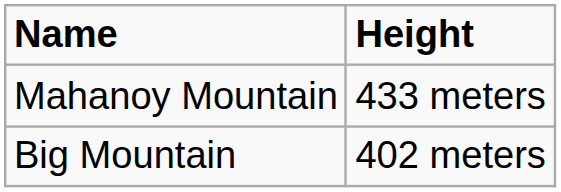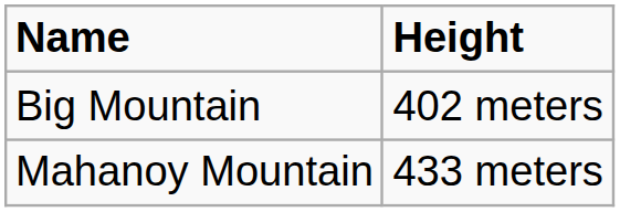 <table class="wikitable">
 <tr>
 <td><strong>Name</strong></td>
 <td><strong>Height</strong></td>
 </tr>
 <tr>
+<td>Big Mountain</td>
+<td>402 meters</td>
+</tr>
+<tr>
 <td>Mahanoy Mountain</td>
 <td>433 meters</td>
 </tr>
-<tr>
-<td>Big Mountain</td>
-<td>402 meters</td>
-</tr>
 </table>
